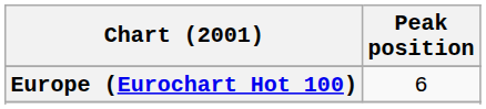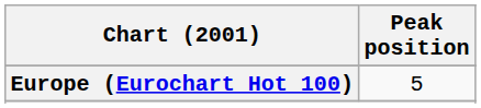 <table class="wikitable sortable plainrowheaders" style="text-align:center">
 <tr>
 <th>Chart (2001)</th>
 <th>Peak<br>position</th>
 </tr>
 <tr>
 </tr>
 <tr>
 </tr>
 <tr>
 <th scope="row">Europe (<a href='#'>Eurochart Hot 100</a>)</th>
-<td>6</td>
+<td>5</td>
 </tr>
 <tr>
 </tr>
 <tr>
 </tr>
 <tr>
 </tr>
 <tr>
 </tr>
 <tr>
 </tr>
 <tr>
 </tr>
 </table>
